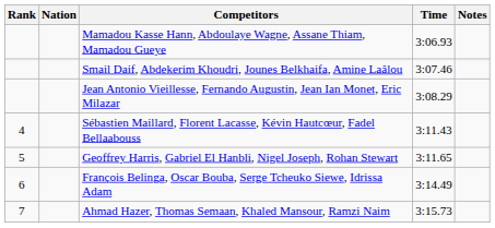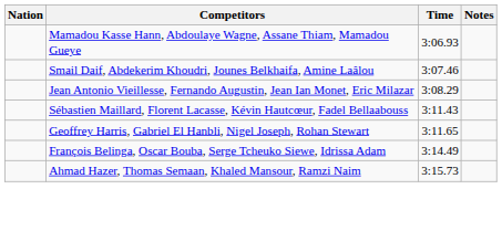 <table class="wikitable sortable" style="text-align:center; font-size:95%">
 <tr>
-<th>Rank</th>
 <th>Nation</th>
 <th>Competitors</th>
 <th>Time</th>
 <th>Notes</th>
 </tr>
 <tr>
-<td></td>
 <td align=left></td>
 <td align=left><a href='#'>Mamadou Kasse Hann</a>, <a href='#'>Abdoulaye Wagne</a>, <a href='#'>Assane Thiam</a>, <a href='#'>Mamadou Gueye</a></td>
 <td>3:06.93</td>
 <td></td>
 </tr>
 <tr>
-<td></td>
 <td align=left></td>
 <td align=left><a href='#'>Smail Daif</a>, <a href='#'>Abdekerim Khoudri</a>, <a href='#'>Jounes Belkhaifa</a>, <a href='#'>Amine Laâlou</a></td>
 <td>3:07.46</td>
 <td></td>
 </tr>
 <tr>
-<td></td>
 <td align=left></td>
 <td align=left><a href='#'>Jean Antonio Vieillesse</a>, <a href='#'>Fernando Augustin</a>, <a href='#'>Jean Ian Monet</a>, <a href='#'>Eric Milazar</a></td>
 <td>3:08.29</td>
 <td></td>
 </tr>
 <tr>
-<td>4</td>
 <td align=left></td>
 <td align=left><a href='#'>Sébastien Maillard</a>, <a href='#'>Florent Lacasse</a>, <a href='#'>Kévin Hautcœur</a>, <a href='#'>Fadel Bellaabouss</a></td>
 <td>3:11.43</td>
 <td></td>
 </tr>
 <tr>
-<td>5</td>
 <td align=left></td>
 <td align=left><a href='#'>Geoffrey Harris</a>, <a href='#'>Gabriel El Hanbli</a>, <a href='#'>Nigel Joseph</a>, <a href='#'>Rohan Stewart</a></td>
 <td>3:11.65</td>
 <td></td>
 </tr>
 <tr>
-<td>6</td>
 <td align=left></td>
 <td align=left><a href='#'>François Belinga</a>, <a href='#'>Oscar Bouba</a>, <a href='#'>Serge Tcheuko Siewe</a>, <a href='#'>Idrissa Adam</a></td>
 <td>3:14.49</td>
 <td></td>
 </tr>
 <tr>
-<td>7</td>
 <td align=left></td>
 <td align=left><a href='#'>Ahmad Hazer</a>, <a href='#'>Thomas Semaan</a>, <a href='#'>Khaled Mansour</a>, <a href='#'>Ramzi Naim</a></td>
 <td>3:15.73</td>
 <td></td>
 </tr>
 </table>
